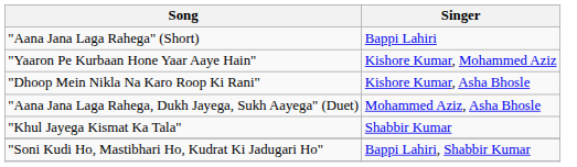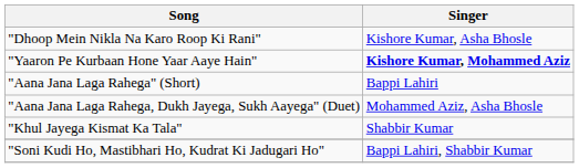 <table class="wikitable">
 <tr>
 <th>Song</th>
 <th>Singer</th>
 </tr>
 <tr>
-<td>"Aana Jana Laga Rahega" (Short)</td>
-<td><a href='#'>Bappi Lahiri</a></td>
+<td>"Dhoop Mein Nikla Na Karo Roop Ki Rani"</td>
+<td><a href='#'>Kishore Kumar</a>, <a href='#'>Asha Bhosle</a></td>
 </tr>
 <tr>
 <td>"Yaaron Pe Kurbaan Hone Yaar Aaye Hain"</td>
-<td><a href='#'>Kishore Kumar</a>, <a href='#'>Mohammed Aziz</a></td>
+<td><strong><a href='#'>Kishore Kumar</a>, <a href='#'>Mohammed Aziz</a></strong></td>
 </tr>
 <tr>
-<td>"Dhoop Mein Nikla Na Karo Roop Ki Rani"</td>
-<td><a href='#'>Kishore Kumar</a>, <a href='#'>Asha Bhosle</a></td>
+<td>"Aana Jana Laga Rahega" (Short)</td>
+<td><a href='#'>Bappi Lahiri</a></td>
 </tr>
 <tr>
 <td>"Aana Jana Laga Rahega, Dukh Jayega, Sukh Aayega" (Duet)</td>
 <td><a href='#'>Mohammed Aziz</a>, <a href='#'>Asha Bhosle</a></td>
 </tr>
 <tr>
 <td>"Khul Jayega Kismat Ka Tala"</td>
 <td><a href='#'>Shabbir Kumar</a></td>
 </tr>
 <tr>
 </tr>
 <tr>
 <td>"Soni Kudi Ho, Mastibhari Ho, Kudrat Ki Jadugari Ho"</td>
 <td><a href='#'>Bappi Lahiri</a>, <a href='#'>Shabbir Kumar</a></td>
 </tr>
 <tr>
 </tr>
 </table>
